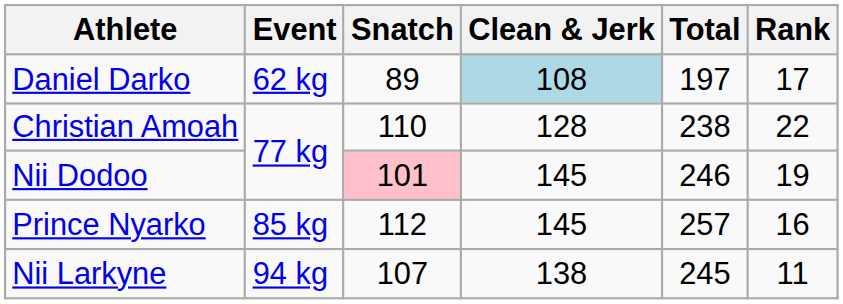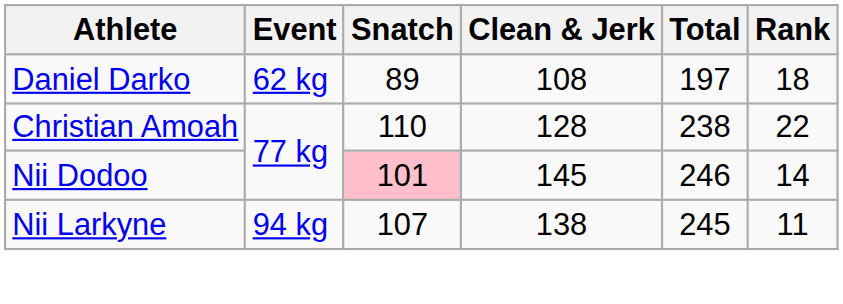 <table class="wikitable" style="font-size:90%;text-align:center">
 <tr>
 <th>Athlete</th>
 <th>Event</th>
 <th>Snatch</th>
 <th>Clean & Jerk</th>
 <th>Total</th>
 <th>Rank</th>
 </tr>
 <tr align=center>
 <td align=left><a href='#'>Daniel Darko</a></td>
 <td align=left><a href='#'>62 kg</a></td>
 <td>89</td>
-<td style="background: lightblue;">108</td>
+<td>108</td>
 <td>197</td>
-<td>17</td>
+<td>18</td>
 </tr>
 <tr align=center>
 <td align=left><a href='#'>Christian Amoah</a></td>
 <td align=left rowspan=2><a href='#'>77 kg</a></td>
 <td>110</td>
 <td>128</td>
 <td>238</td>
 <td>22</td>
 </tr>
 <tr align=center>
 <td align=left><a href='#'>Nii Dodoo</a></td>
 <td style="background: pink;">101</td>
 <td>145</td>
 <td>246</td>
-<td>19</td>
-</tr>
-<tr align=center>
-<td align=left><a href='#'>Prince Nyarko</a></td>
-<td align=left><a href='#'>85 kg</a></td>
-<td>112</td>
-<td>145</td>
-<td>257</td>
-<td>16</td>
+<td>14</td>
 </tr>
 <tr align=center>
 <td align=left><a href='#'>Nii Larkyne</a></td>
 <td align=left><a href='#'>94 kg</a></td>
 <td>107</td>
 <td>138</td>
 <td>245</td>
 <td>11</td>
 </tr>
 </table>
